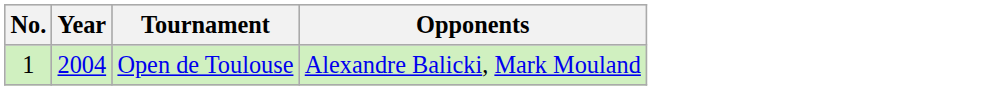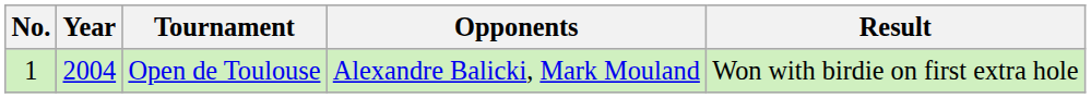 <table class="wikitable" style="font-size:95%;">
 <tr>
 <th>No.</th>
 <th>Year</th>
 <th>Tournament</th>
 <th>Opponents</th>
+<th>Result</th>
 </tr>
 <tr style="background:#D0F0C0;">
 <td align=center>1</td>
 <td><a href='#'>2004</a></td>
 <td><a href='#'>Open de Toulouse</a></td>
 <td> <a href='#'>Alexandre Balicki</a>,  <a href='#'>Mark Mouland</a></td>
+<td>Won with birdie on first extra hole</td>
 </tr>
 </table>
